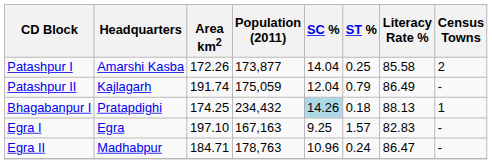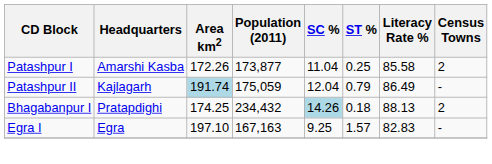 <table class="wikitable sortable">
 <tr>
 <th>CD Block</th>
 <th>Headquarters</th>
 <th><br>Area<br>km<sup>2</sup></th>
 <th>Population<br>(2011)</th>
 <th><a href='#'>SC</a> %</th>
 <th><a href='#'>ST</a> %</th>
 <th>Literacy<br> Rate %</th>
 <th>Census<br>Towns</th>
 </tr>
 <tr>
 <td><a href='#'>Patashpur I</a></td>
 <td><a href='#'>Amarshi Kasba</a></td>
 <td>172.26</td>
 <td>173,877</td>
-<td>14.04</td>
+<td>11.04</td>
 <td>0.25</td>
 <td>85.58</td>
 <td>2</td>
 </tr>
 <tr>
 <td><a href='#'>Patashpur II</a></td>
 <td><a href='#'>Kajlagarh</a></td>
-<td>191.74</td>
+<td style="background: lightblue;">191.74</td>
 <td>175,059</td>
 <td>12.04</td>
 <td>0.79</td>
 <td>86.49</td>
 <td>-</td>
 </tr>
 <tr>
 <td><a href='#'>Bhagabanpur I</a></td>
 <td><a href='#'>Pratapdighi</a></td>
 <td>174.25</td>
 <td>234,432</td>
 <td style="background: lightblue;">14.26</td>
 <td>0.18</td>
 <td>88.13</td>
-<td>1</td>
+<td>2</td>
 </tr>
 <tr>
 <td><a href='#'>Egra I</a></td>
 <td><a href='#'>Egra</a></td>
 <td>197.10</td>
 <td>167,163</td>
 <td>9.25</td>
 <td>1.57</td>
 <td>82.83</td>
 <td>-</td>
 </tr>
 <tr>
-<td><a href='#'>Egra II</a></td>
-<td><a href='#'>Madhabpur</a></td>
-<td>184.71</td>
-<td>178,763</td>
-<td>10.96</td>
-<td>0.24</td>
-<td>86.47</td>
-<td>-</td>
-</tr>
-<tr>
 </tr>
 </table>
